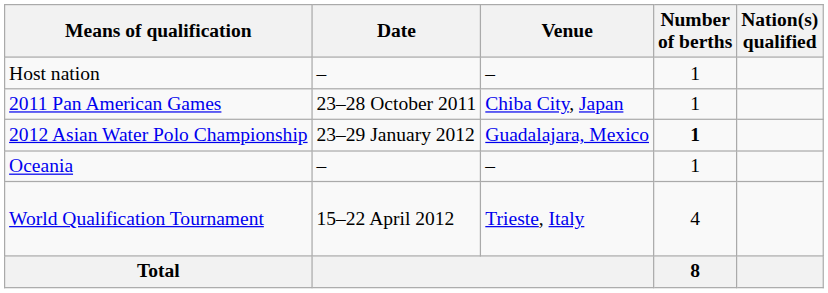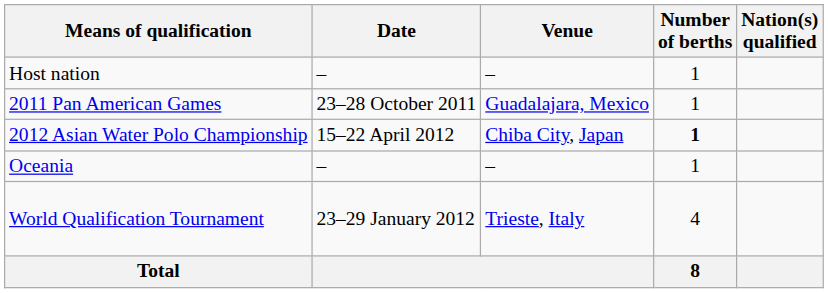 <table class="wikitable">
 <tr>
 <th>Means of qualification</th>
 <th>Date</th>
 <th>Venue</th>
 <th>Number<br>of berths</th>
 <th>Nation(s)<br>qualified</th>
 </tr>
 <tr>
 <td>Host nation</td>
 <td>–</td>
 <td>–</td>
 <td align="center">1</td>
 <td></td>
 </tr>
 <tr>
 <td><a href='#'>2011 Pan American Games</a></td>
 <td>23–28 October 2011</td>
-<td> <a href='#'>Chiba City</a>, <a href='#'>Japan</a></td>
+<td> <a href='#'>Guadalajara, Mexico</a></td>
 <td align="center">1</td>
 <td></td>
 </tr>
 <tr>
 <td><a href='#'>2012 Asian Water Polo Championship</a></td>
-<td>23–29 January 2012</td>
-<td> <a href='#'>Guadalajara, Mexico</a></td>
+<td>15–22 April 2012</td>
+<td> <a href='#'>Chiba City</a>, <a href='#'>Japan</a></td>
 <td align="center"><strong>1</strong></td>
 <td></td>
 </tr>
 <tr>
 <td><a href='#'>Oceania</a></td>
 <td>–</td>
 <td>–</td>
 <td align="center">1</td>
 <td></td>
 </tr>
 <tr>
 <td><a href='#'>World Qualification Tournament</a></td>
-<td>15–22 April 2012</td>
+<td>23–29 January 2012</td>
 <td> <a href='#'>Trieste</a>,  <a href='#'>Italy</a></td>
 <td align="center">4</td>
 <td><br><br><br></td>
 </tr>
 <tr>
 <th>Total</th>
 <th colspan="2"></th>
 <th>8</th>
 <th></th>
 </tr>
 </table>
